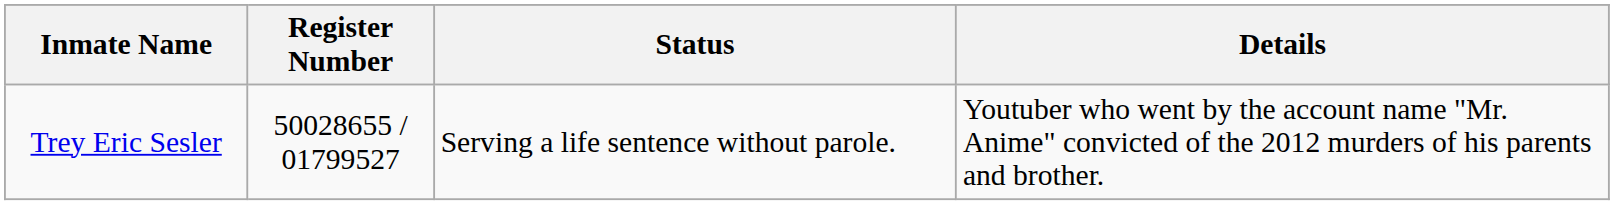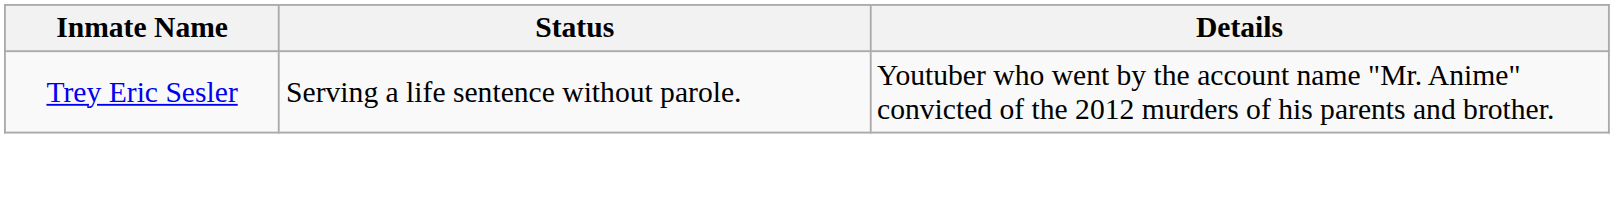 <table class="wikitable sortable">
 <tr>
 <th width=13%>Inmate Name</th>
-<th width=10%>Register Number</th>
 <th width=28%>Status</th>
 <th width=35%>Details</th>
 </tr>
 <tr>
 <td style="text-align:center;"><a href='#'>Trey Eric Sesler</a></td>
-<td style="text-align:center;">50028655 / 01799527</td>
 <td>Serving a life sentence without parole.</td>
 <td>Youtuber who went by the account name "Mr. Anime" convicted of the 2012 murders of his parents and brother.</td>
 </tr>
 </table>
